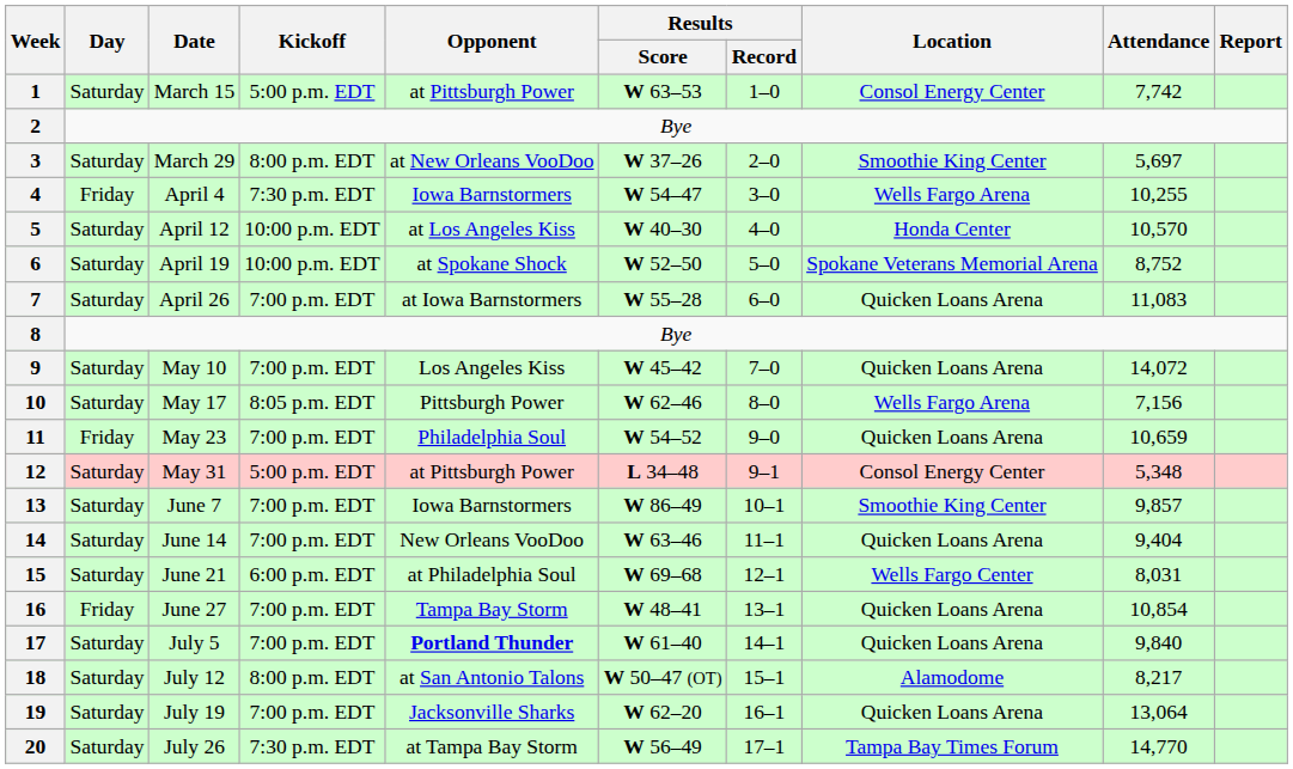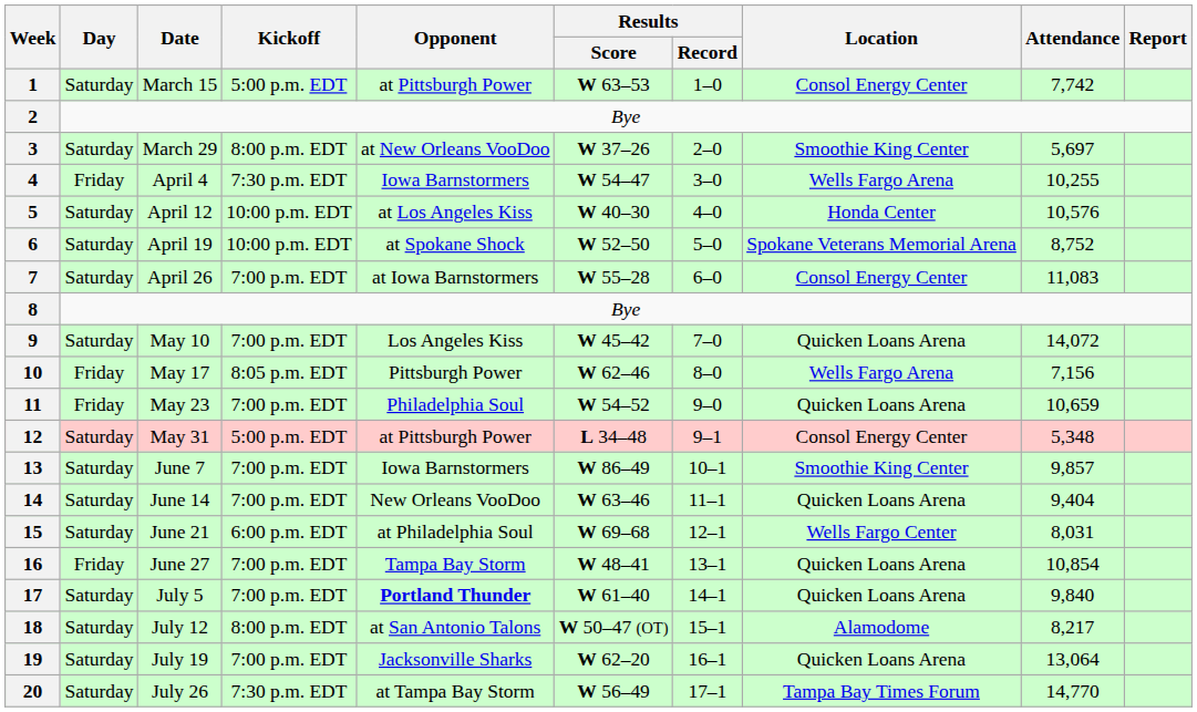 <table class="wikitable" style="font-size: 95%;">
 <tr>
 <th rowspan=2>Week</th>
 <th rowspan=2>Day</th>
 <th rowspan=2>Date</th>
 <th rowspan=2>Kickoff</th>
 <th rowspan=2>Opponent</th>
 <th colspan=2>Results</th>
 <th rowspan=2>Location</th>
 <th rowspan=2>Attendance</th>
 <th rowspan=2>Report</th>
 </tr>
 <tr>
 <th>Score</th>
 <th>Record</th>
 </tr>
 <tr style= background:#ccffcc>
 <th align="center"><strong>1</strong></th>
 <td align="center">Saturday</td>
 <td align="center">March 15</td>
 <td align="center">5:00 p.m. <a href='#'>EDT</a></td>
 <td align="center">at <a href='#'>Pittsburgh Power</a></td>
 <td align="center"><strong>W</strong> 63–53</td>
 <td align="center">1–0</td>
 <td align="center"><a href='#'>Consol Energy Center</a></td>
 <td align="center">7,742</td>
 <td align="center"></td>
 </tr>
 <tr style=>
 <th align="center"><strong>2</strong></th>
 <td colspan=9 align="center" valign="middle"><em>Bye</em></td>
 </tr>
 <tr style= background:#ccffcc>
 <th align="center"><strong>3</strong></th>
 <td align="center">Saturday</td>
 <td align="center">March 29</td>
 <td align="center">8:00 p.m. EDT</td>
 <td align="center">at <a href='#'>New Orleans VooDoo</a></td>
 <td align="center"><strong>W</strong> 37–26</td>
 <td align="center">2–0</td>
 <td align="center"><a href='#'>Smoothie King Center</a></td>
 <td align="center">5,697</td>
 <td align="center"></td>
 </tr>
 <tr style= background:#ccffcc>
 <th align="center"><strong>4</strong></th>
 <td align="center">Friday</td>
 <td align="center">April 4</td>
 <td align="center">7:30 p.m. EDT</td>
 <td align="center"><a href='#'>Iowa Barnstormers</a></td>
 <td align="center"><strong>W</strong> 54–47</td>
 <td align="center">3–0</td>
 <td align="center"><a href='#'>Wells Fargo Arena</a></td>
 <td align="center">10,255</td>
 <td align="center"></td>
 </tr>
 <tr style= background:#ccffcc>
 <th align="center"><strong>5</strong></th>
 <td align="center">Saturday</td>
 <td align="center">April 12</td>
 <td align="center">10:00 p.m. EDT</td>
 <td align="center">at <a href='#'>Los Angeles Kiss</a></td>
 <td align="center"><strong>W</strong> 40–30</td>
 <td align="center">4–0</td>
 <td align="center"><a href='#'>Honda Center</a></td>
-<td align="center">10,570</td>
+<td align="center">10,576</td>
 <td align="center"></td>
 </tr>
 <tr style= background:#ccffcc>
 <th align="center"><strong>6</strong></th>
 <td align="center">Saturday</td>
 <td align="center">April 19</td>
 <td align="center">10:00 p.m. EDT</td>
 <td align="center">at <a href='#'>Spokane Shock</a></td>
 <td align="center"><strong>W</strong> 52–50</td>
 <td align="center">5–0</td>
 <td align="center"><a href='#'>Spokane Veterans Memorial Arena</a></td>
 <td align="center">8,752</td>
 <td align="center"></td>
 </tr>
 <tr style= background:#ccffcc>
 <th align="center"><strong>7</strong></th>
 <td align="center">Saturday</td>
 <td align="center">April 26</td>
 <td align="center">7:00 p.m. EDT</td>
 <td align="center">at Iowa Barnstormers</td>
 <td align="center"><strong>W</strong> 55–28</td>
 <td align="center">6–0</td>
-<td align="center">Quicken Loans Arena</td>
+<td align="center"><a href='#'>Consol Energy Center</a></td>
 <td align="center">11,083</td>
 <td align="center"></td>
 </tr>
 <tr style=>
 <th align="center"><strong>8</strong></th>
 <td colspan=9 align="center" valign="middle"><em>Bye</em></td>
 </tr>
 <tr style= background:#ccffcc>
 <th align="center"><strong>9</strong></th>
 <td align="center">Saturday</td>
 <td align="center">May 10</td>
 <td align="center">7:00 p.m. EDT</td>
 <td align="center">Los Angeles Kiss</td>
 <td align="center"><strong>W</strong> 45–42</td>
 <td align="center">7–0</td>
 <td align="center">Quicken Loans Arena</td>
 <td align="center">14,072</td>
 <td align="center"></td>
 </tr>
 <tr style= background:#ccffcc>
 <th align="center"><strong>10</strong></th>
-<td align="center">Saturday</td>
+<td align="center">Friday</td>
 <td align="center">May 17</td>
 <td align="center">8:05 p.m. EDT</td>
 <td align="center">Pittsburgh Power</td>
 <td align="center"><strong>W</strong> 62–46</td>
 <td align="center">8–0</td>
 <td align="center"><a href='#'>Wells Fargo Arena</a></td>
 <td align="center">7,156</td>
 <td align="center"></td>
 </tr>
 <tr style= background:#ccffcc>
 <th align="center"><strong>11</strong></th>
 <td align="center">Friday</td>
 <td align="center">May 23</td>
 <td align="center">7:00 p.m. EDT</td>
 <td align="center"><a href='#'>Philadelphia Soul</a></td>
 <td align="center"><strong>W</strong> 54–52</td>
 <td align="center">9–0</td>
 <td align="center">Quicken Loans Arena</td>
 <td align="center">10,659</td>
 <td align="center"></td>
 </tr>
 <tr style= background:#ffcccc>
 <th align="center"><strong>12</strong></th>
 <td align="center">Saturday</td>
 <td align="center">May 31</td>
 <td align="center">5:00 p.m. EDT</td>
 <td align="center">at Pittsburgh Power</td>
 <td align="center"><strong>L</strong> 34–48</td>
 <td align="center">9–1</td>
 <td align="center">Consol Energy Center</td>
 <td align="center">5,348</td>
 <td align="center"></td>
 </tr>
 <tr style= background:#ccffcc>
 <th align="center"><strong>13</strong></th>
 <td align="center">Saturday</td>
 <td align="center">June 7</td>
 <td align="center">7:00 p.m. EDT</td>
 <td align="center">Iowa Barnstormers</td>
 <td align="center"><strong>W</strong> 86–49</td>
 <td align="center">10–1</td>
 <td align="center"><a href='#'>Smoothie King Center</a></td>
 <td align="center">9,857</td>
 <td align="center"></td>
 </tr>
 <tr style= background:#ccffcc>
 <th align="center"><strong>14</strong></th>
 <td align="center">Saturday</td>
 <td align="center">June 14</td>
 <td align="center">7:00 p.m. EDT</td>
 <td align="center">New Orleans VooDoo</td>
 <td align="center"><strong>W</strong> 63–46</td>
 <td align="center">11–1</td>
 <td align="center">Quicken Loans Arena</td>
 <td align="center">9,404</td>
 <td align="center"></td>
 </tr>
 <tr style= background:#ccffcc>
 <th align="center"><strong>15</strong></th>
 <td align="center">Saturday</td>
 <td align="center">June 21</td>
 <td align="center">6:00 p.m. EDT</td>
 <td align="center">at Philadelphia Soul</td>
 <td align="center"><strong>W</strong> 69–68</td>
 <td align="center">12–1</td>
 <td align="center"><a href='#'>Wells Fargo Center</a></td>
 <td align="center">8,031</td>
 <td align="center"></td>
 </tr>
 <tr style= background:#ccffcc>
 <th align="center"><strong>16</strong></th>
 <td align="center">Friday</td>
 <td align="center">June 27</td>
 <td align="center">7:00 p.m. EDT</td>
 <td align="center"><a href='#'>Tampa Bay Storm</a></td>
 <td align="center"><strong>W</strong> 48–41</td>
 <td align="center">13–1</td>
 <td align="center">Quicken Loans Arena</td>
 <td align="center">10,854</td>
 <td align="center"></td>
 </tr>
 <tr style= background:#ccffcc>
 <th align="center"><strong>17</strong></th>
 <td align="center">Saturday</td>
 <td align="center">July 5</td>
 <td align="center">7:00 p.m. EDT</td>
 <td align="center"><strong><a href='#'>Portland Thunder</a></strong></td>
 <td align="center"><strong>W</strong> 61–40</td>
 <td align="center">14–1</td>
 <td align="center">Quicken Loans Arena</td>
 <td align="center">9,840</td>
 <td align="center"></td>
 </tr>
 <tr style= background:#ccffcc>
 <th align="center"><strong>18</strong></th>
 <td align="center">Saturday</td>
 <td align="center">July 12</td>
 <td align="center">8:00 p.m. EDT</td>
 <td align="center">at <a href='#'>San Antonio Talons</a></td>
 <td align="center"><strong>W</strong> 50–47 <small>(OT)</small></td>
 <td align="center">15–1</td>
 <td align="center"><a href='#'>Alamodome</a></td>
 <td align="center">8,217</td>
 <td align="center"></td>
 </tr>
 <tr style= background:#ccffcc>
 <th align="center"><strong>19</strong></th>
 <td align="center">Saturday</td>
 <td align="center">July 19</td>
 <td align="center">7:00 p.m. EDT</td>
 <td align="center"><a href='#'>Jacksonville Sharks</a></td>
 <td align="center"><strong>W</strong> 62–20</td>
 <td align="center">16–1</td>
 <td align="center">Quicken Loans Arena</td>
 <td align="center">13,064</td>
 <td align="center"></td>
 </tr>
 <tr style= background:#ccffcc>
 <th align="center"><strong>20</strong></th>
 <td align="center">Saturday</td>
 <td align="center">July 26</td>
 <td align="center">7:30 p.m. EDT</td>
 <td align="center">at Tampa Bay Storm</td>
 <td align="center"><strong>W</strong> 56–49</td>
 <td align="center">17–1</td>
 <td align="center"><a href='#'>Tampa Bay Times Forum</a></td>
 <td align="center">14,770</td>
 <td align="center"></td>
 </tr>
 </table>
